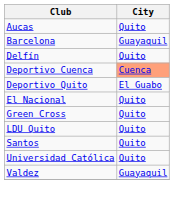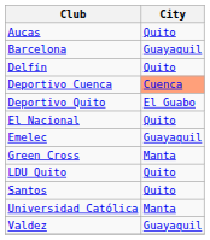 <table class="wikitable sortable">
 <tr>
 <th>Club</th>
 <th>City</th>
 </tr>
 <tr>
 <td><a href='#'>Aucas</a></td>
 <td><a href='#'>Quito</a></td>
 </tr>
 <tr>
 <td><a href='#'>Barcelona</a></td>
 <td><a href='#'>Guayaquil</a></td>
 </tr>
 <tr>
 <td><a href='#'>Delfín</a></td>
 <td><a href='#'>Quito</a></td>
 </tr>
 <tr>
 <td><a href='#'>Deportivo Cuenca</a></td>
 <td style="background: lightsalmon;"><a href='#'>Cuenca</a></td>
 </tr>
 <tr>
 <td><a href='#'>Deportivo Quito</a></td>
 <td><a href='#'>El Guabo</a></td>
 </tr>
 <tr>
 <td><a href='#'>El Nacional</a></td>
 <td><a href='#'>Quito</a></td>
 </tr>
 <tr>
+<td><a href='#'>Emelec</a></td>
+<td><a href='#'>Guayaquil</a></td>
+</tr>
+<tr>
 <td><a href='#'>Green Cross</a></td>
-<td><a href='#'>Quito</a></td>
+<td><a href='#'>Manta</a></td>
 </tr>
 <tr>
 <td><a href='#'>LDU Quito</a></td>
 <td><a href='#'>Quito</a></td>
 </tr>
 <tr>
 <td><a href='#'>Santos</a></td>
 <td><a href='#'>Quito</a></td>
 </tr>
 <tr>
 <td><a href='#'>Universidad Católica</a></td>
-<td><a href='#'>Quito</a></td>
+<td><a href='#'>Manta</a></td>
 </tr>
 <tr>
 <td><a href='#'>Valdez</a></td>
 <td><a href='#'>Guayaquil</a></td>
 </tr>
 <tr>
 </tr>
 </table>
